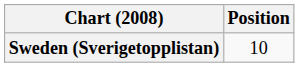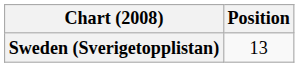 <table class="wikitable plainrowheaders" style="text-align:center">
 <tr>
 <th>Chart (2008)</th>
 <th>Position</th>
 </tr>
 <tr>
 <th scope="row">Sweden (Sverigetopplistan)</th>
-<td>10</td>
+<td>13</td>
 </tr>
 </table>
